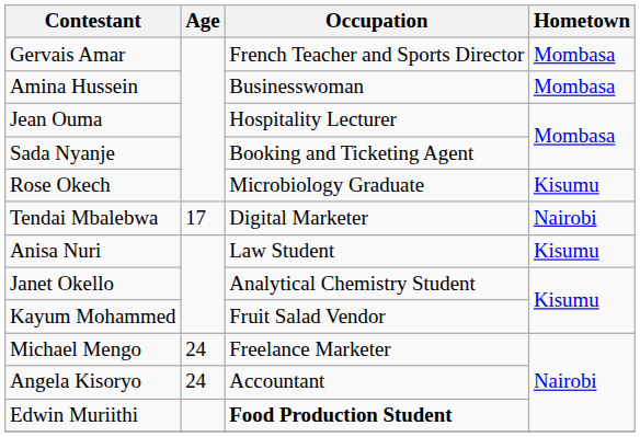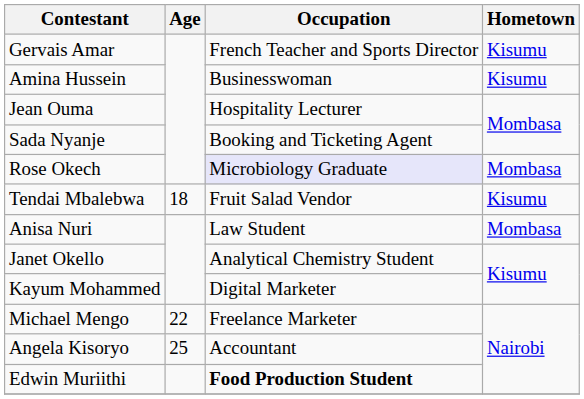 <table class="wikitable sortable">
 <tr>
 <th>Contestant</th>
 <th>Age</th>
 <th>Occupation</th>
 <th>Hometown</th>
 </tr>
 <tr>
 <td>Gervais Amar </td>
 <td rowspan=5></td>
 <td>French Teacher and Sports Director</td>
-<td><a href='#'>Mombasa</a></td>
+<td><a href='#'>Kisumu</a></td>
 </tr>
 <tr>
 <td>Amina Hussein </td>
 <td>Businesswoman</td>
-<td><a href='#'>Mombasa</a></td>
+<td><a href='#'>Kisumu</a></td>
 </tr>
 <tr>
 <td>Jean Ouma </td>
 <td>Hospitality Lecturer</td>
 <td rowspan=2><a href='#'>Mombasa</a></td>
 </tr>
 <tr>
 <td>Sada Nyanje </td>
 <td>Booking and Ticketing Agent</td>
 </tr>
 <tr>
 <td>Rose Okech </td>
-<td>Microbiology Graduate</td>
-<td><a href='#'>Kisumu</a></td>
+<td style="background: lavender;">Microbiology Graduate</td>
+<td><a href='#'>Mombasa</a></td>
 </tr>
 <tr>
 <td>Tendai Mbalebwa </td>
-<td>17</td>
-<td>Digital Marketer</td>
-<td><a href='#'>Nairobi</a></td>
+<td>18</td>
+<td>Fruit Salad Vendor</td>
+<td><a href='#'>Kisumu</a></td>
 </tr>
 <tr>
 <td>Anisa Nuri </td>
 <td rowspan=3></td>
 <td>Law Student</td>
-<td><a href='#'>Kisumu</a></td>
+<td><a href='#'>Mombasa</a></td>
 </tr>
 <tr>
 <td>Janet Okello </td>
 <td>Analytical Chemistry Student</td>
 <td rowspan=2><a href='#'>Kisumu</a></td>
 </tr>
 <tr>
 <td>Kayum Mohammed </td>
-<td>Fruit Salad Vendor</td>
+<td>Digital Marketer</td>
 </tr>
 <tr>
 <td>Michael Mengo </td>
-<td>24</td>
+<td>22</td>
 <td>Freelance Marketer</td>
 <td rowspan=3><a href='#'>Nairobi</a></td>
 </tr>
 <tr>
 <td>Angela Kisoryo</td>
-<td>24</td>
+<td>25</td>
 <td>Accountant</td>
 </tr>
 <tr>
 <td>Edwin Muriithi </td>
 <td></td>
 <td><strong>Food Production Student</strong></td>
 </tr>
 <tr>
 </tr>
 </table>
